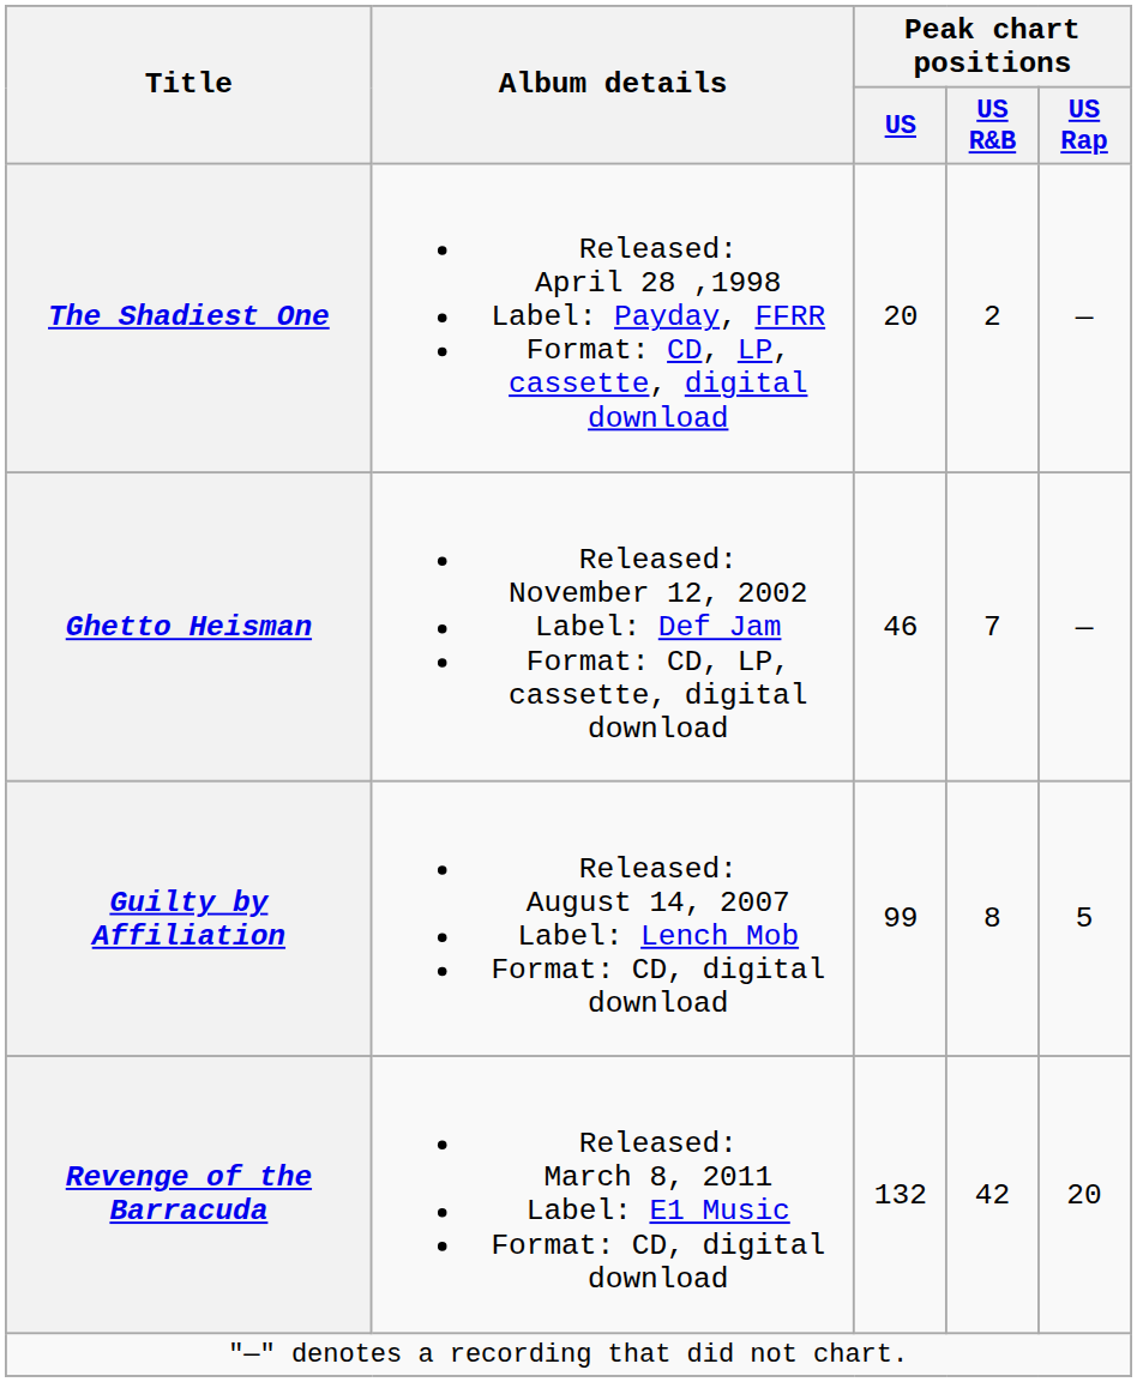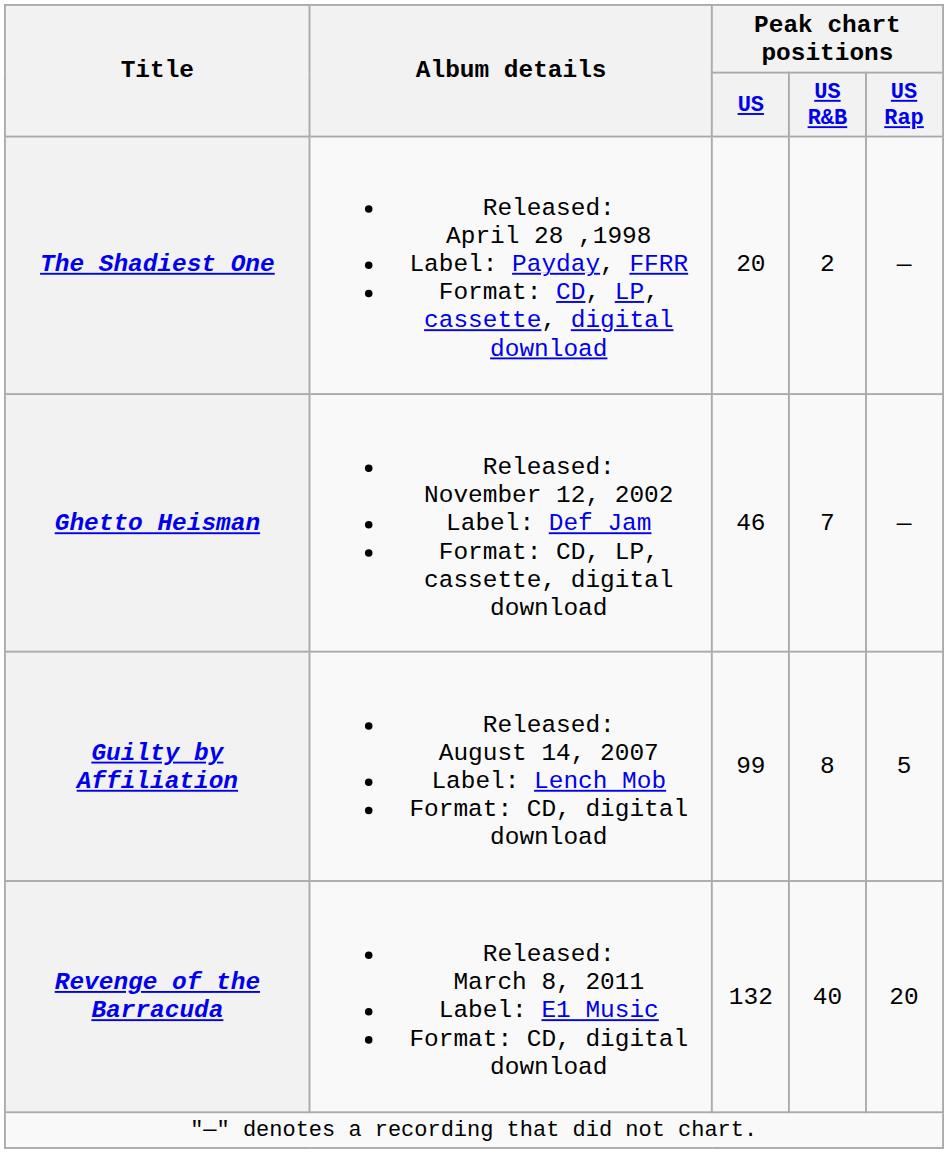 <table class="wikitable plainrowheaders" style="text-align:center;">
 <tr>
 <th scope="col" rowspan="2" style="width:12em;">Title</th>
 <th scope="col" rowspan="2" style="width:16em;">Album details</th>
 <th scope="col" colspan="3">Peak chart positions</th>
 </tr>
 <tr>
 <th style="width:3em;font-size:90%;"><a href='#'>US</a><br></th>
 <th style="width:3em;font-size:90%;"><a href='#'>US<br>R&B</a><br></th>
 <th style="width:3em;font-size:90%;"><a href='#'>US<br>Rap</a><br></th>
 </tr>
 <tr>
 <th scope="row"><em><a href='#'>The Shadiest One</a></em></th>
 <td><br><ul><li>Released: April 28 ,1998</li><li>Label: <a href='#'>Payday</a>, <a href='#'>FFRR</a></li><li>Format: <a href='#'>CD</a>, <a href='#'>LP</a>, <a href='#'>cassette</a>, <a href='#'>digital download</a></li></ul></td>
 <td>20</td>
 <td>2</td>
 <td>—</td>
 </tr>
 <tr>
 <th scope="row"><em><a href='#'>Ghetto Heisman</a></em></th>
 <td><br><ul><li>Released: November 12, 2002</li><li>Label: <a href='#'>Def Jam</a></li><li>Format: CD, LP, cassette, digital download</li></ul></td>
 <td>46</td>
 <td>7</td>
 <td>—</td>
 </tr>
 <tr>
 <th scope="row"><em><a href='#'>Guilty by Affiliation</a></em></th>
 <td><br><ul><li>Released: August 14, 2007</li><li>Label: <a href='#'>Lench Mob</a></li><li>Format: CD, digital download</li></ul></td>
 <td>99</td>
 <td>8</td>
 <td>5</td>
 </tr>
 <tr>
 <th scope="row"><em><a href='#'>Revenge of the Barracuda</a></em></th>
 <td><br><ul><li>Released: March 8, 2011</li><li>Label: <a href='#'>E1 Music</a></li><li>Format: CD, digital download</li></ul></td>
 <td>132</td>
-<td>42</td>
+<td>40</td>
 <td>20</td>
 </tr>
 <tr>
 <td colspan="14" style="font-size:90%">"—" denotes a recording that did not chart.</td>
 </tr>
 </table>
